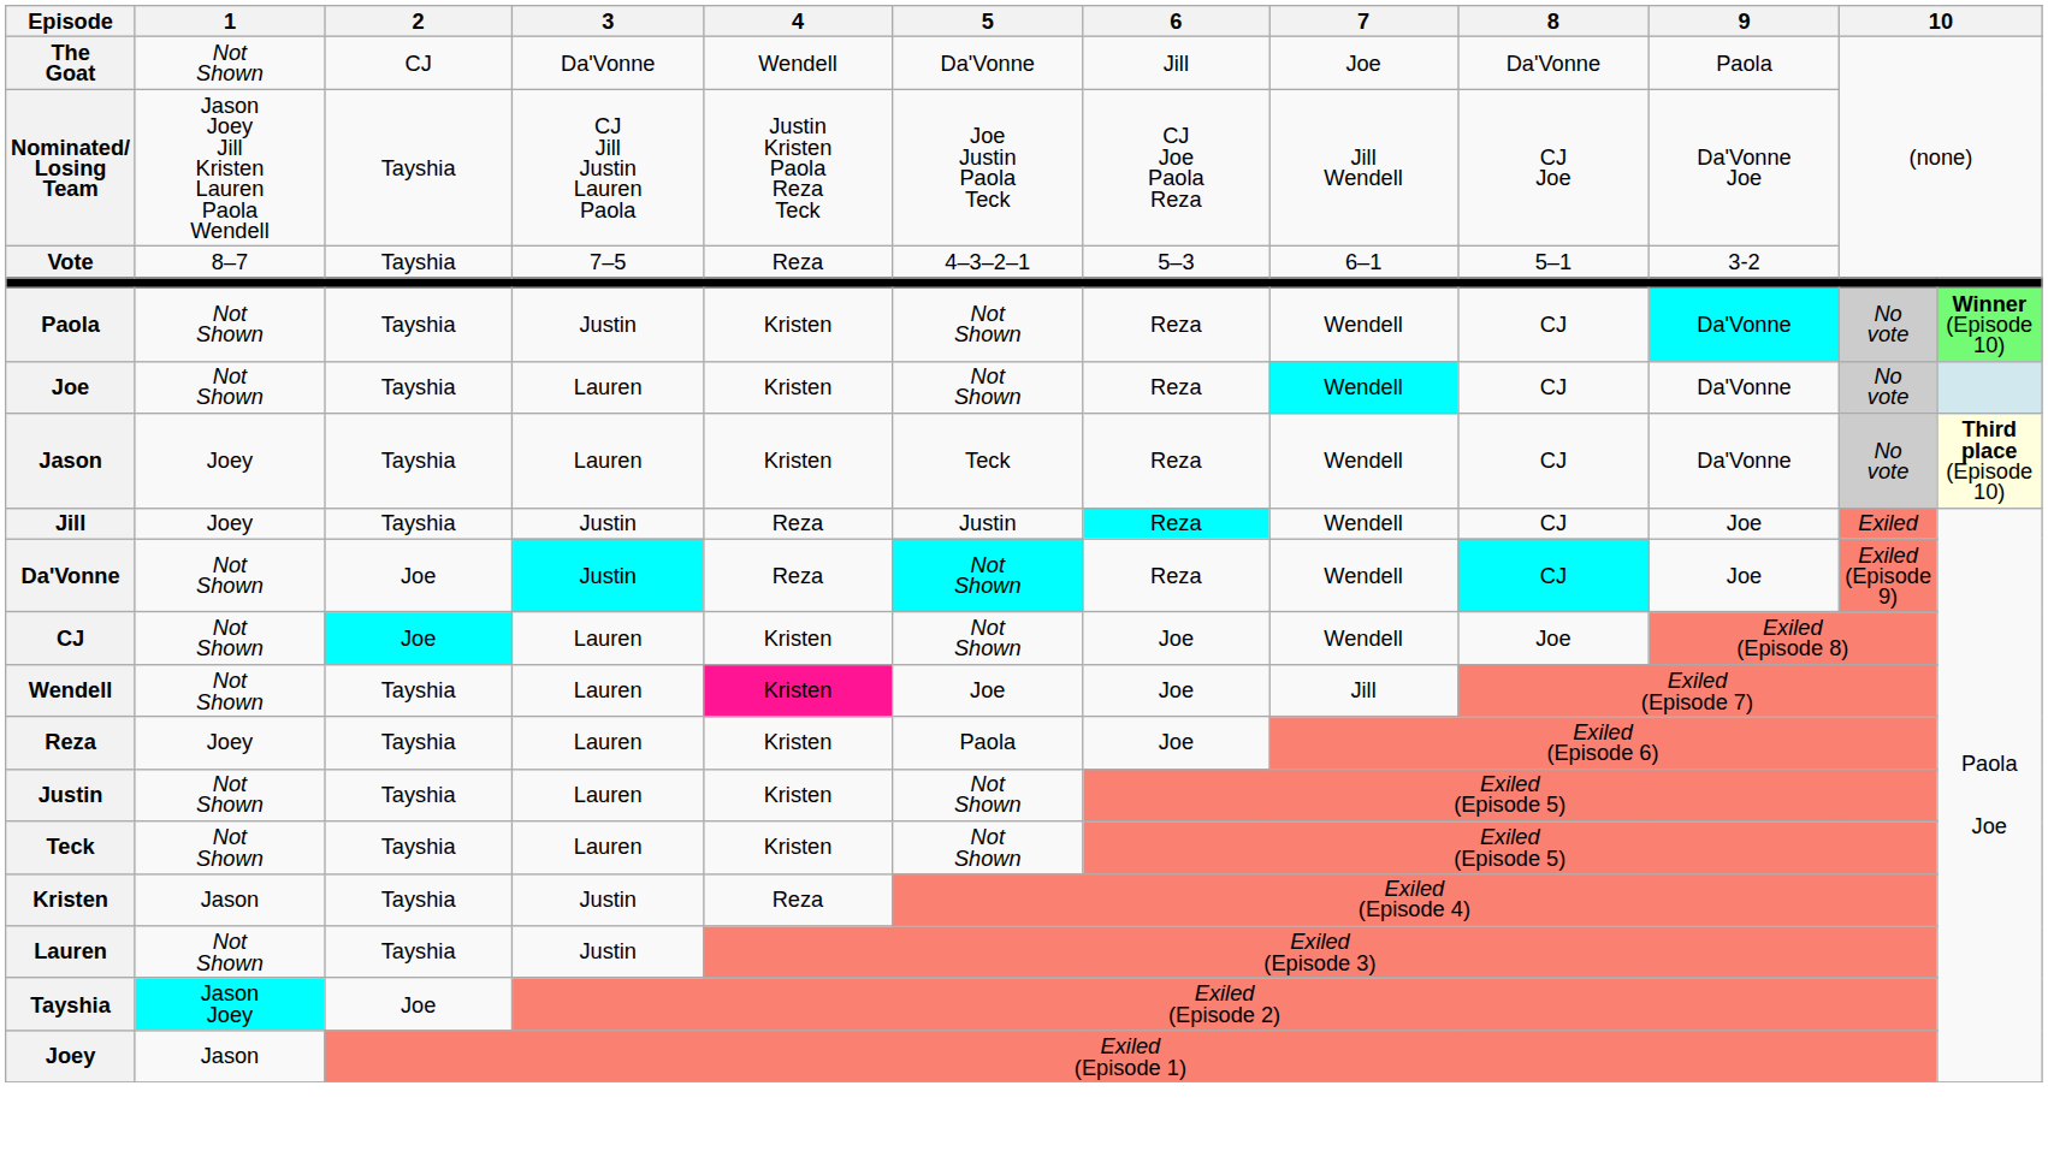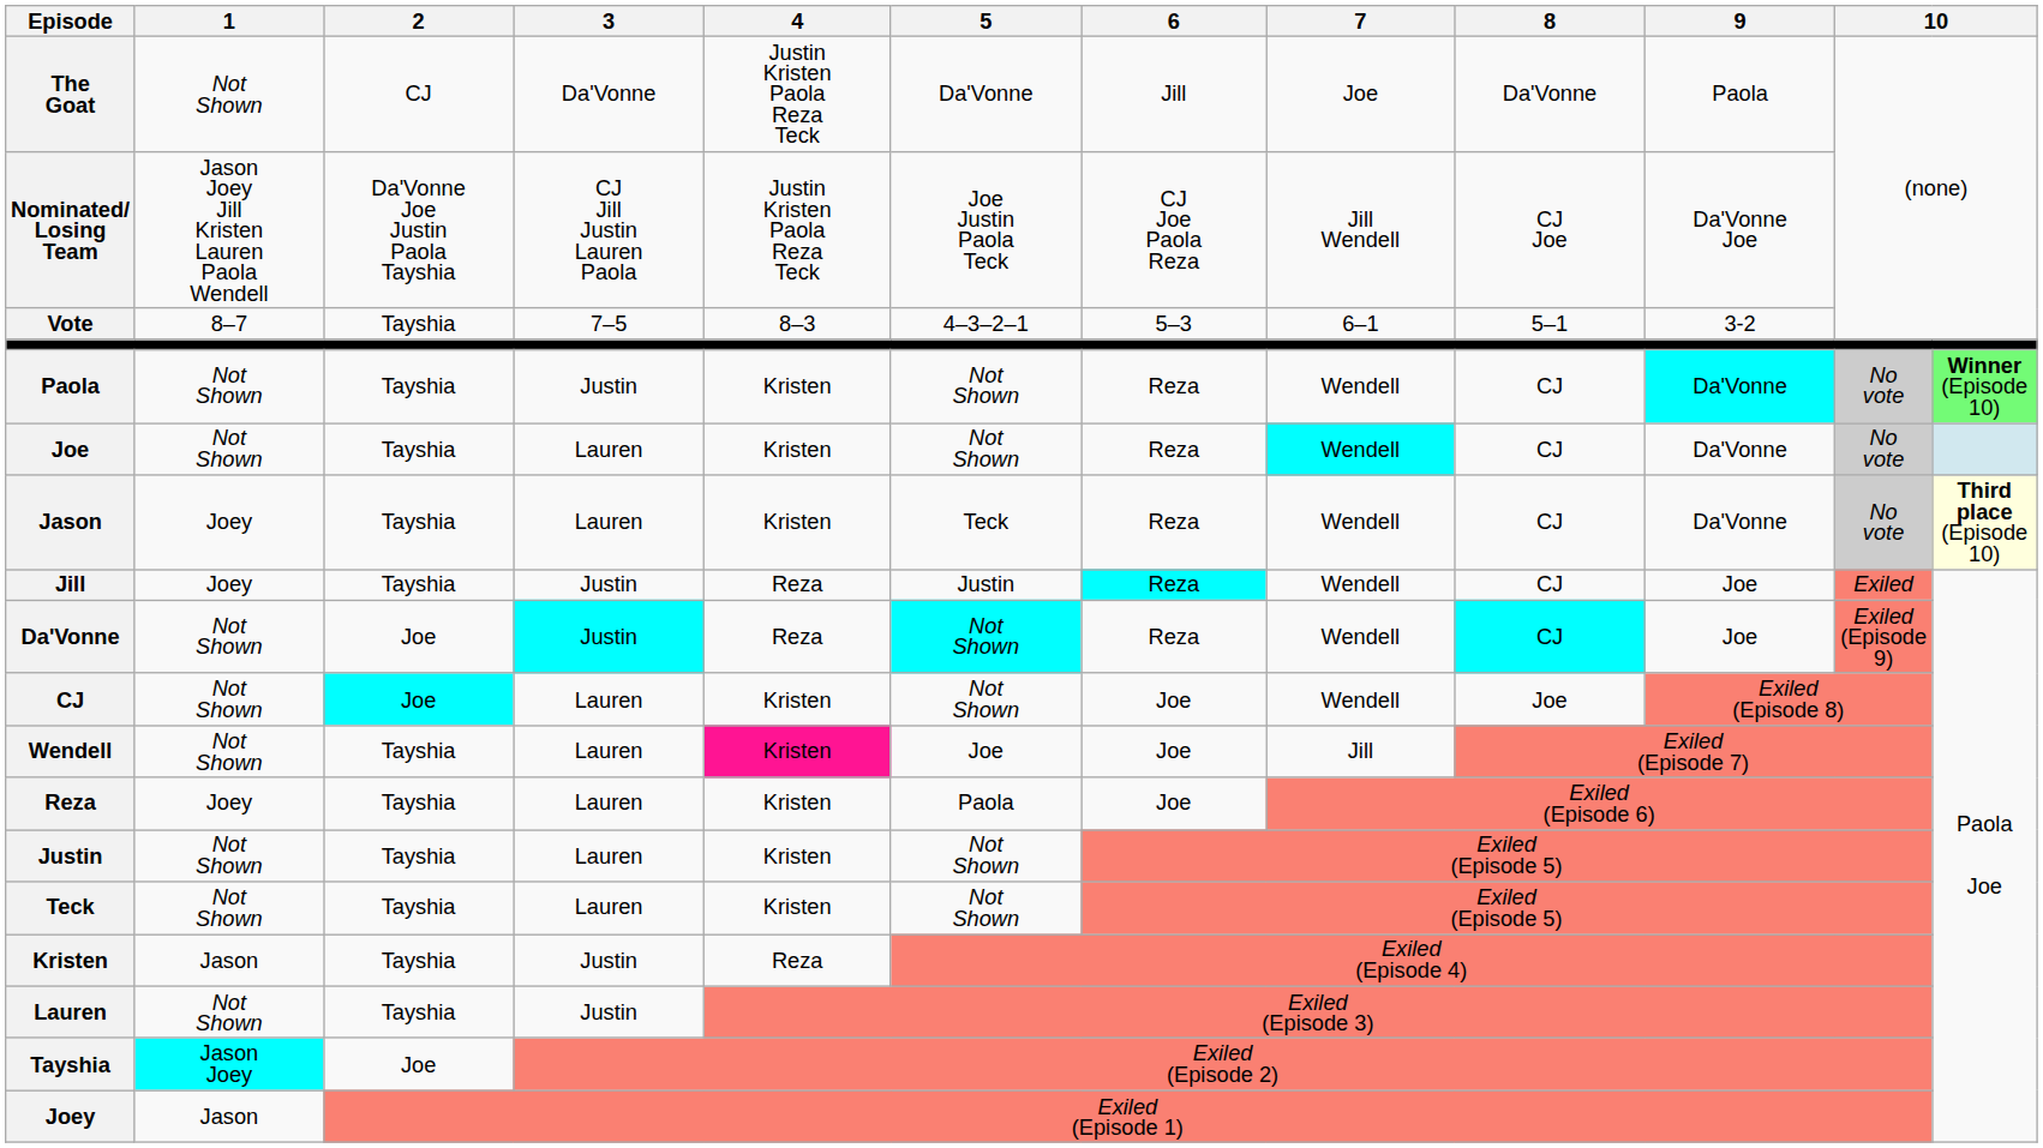 <table class="wikitable" style="text-align:center; line-height:13px; font-size:85%; width:100%;">
 <tr>
 <th>Episode</th>
 <th style="width:10%">1</th>
 <th style="width:10%">2</th>
 <th style="width:10%">3</th>
 <th style="width:10%">4</th>
 <th style="width:10%">5</th>
 <th style="width:10%">6</th>
 <th style="width:10%">7</th>
 <th style="width:10%">8</th>
 <th style="width:10%">9</th>
 <th style="width:10%" colspan="2">10</th>
 </tr>
 <tr>
 <th>The<br>Goat</th>
 <td><em>Not<br>Shown</em></td>
 <td>CJ</td>
 <td>Da'Vonne</td>
-<td>Wendell</td>
+<td>Justin<br>Kristen<br>Paola<br>Reza<br>Teck</td>
 <td>Da'Vonne</td>
 <td>Jill</td>
 <td>Joe</td>
 <td>Da'Vonne</td>
 <td>Paola</td>
 <td colspan="2" rowspan="3">(none)</td>
 </tr>
 <tr>
 <th>Nominated/<br>Losing<br>Team</th>
 <td>Jason<br>Joey<br>Jill<br>Kristen<br>Lauren<br>Paola<br>Wendell</td>
-<td>Tayshia</td>
+<td>Da'Vonne<br>Joe<br>Justin<br>Paola<br>Tayshia</td>
 <td>CJ<br>Jill<br>Justin<br>Lauren<br>Paola</td>
 <td>Justin<br>Kristen<br>Paola<br>Reza<br>Teck</td>
 <td>Joe<br>Justin<br>Paola<br>Teck</td>
 <td>CJ<br>Joe<br>Paola<br>Reza</td>
 <td>Jill<br>Wendell</td>
 <td>CJ<br>Joe</td>
 <td>Da'Vonne<br>Joe</td>
 </tr>
 <tr>
 <th>Vote</th>
 <td>8–7</td>
 <td>Tayshia</td>
 <td>7–5</td>
-<td>Reza</td>
+<td>8–3</td>
 <td nowrap>4–3–2–1</td>
 <td>5–3</td>
 <td>6–1</td>
 <td>5–1</td>
 <td>3-2</td>
 </tr>
 <tr>
 <td colspan="12" bgcolor="black"></td>
 </tr>
 <tr>
 <th>Paola</th>
 <td><em>Not<br>Shown</em></td>
 <td>Tayshia</td>
 <td>Justin</td>
 <td>Kristen</td>
 <td><em>Not<br>Shown</em></td>
 <td>Reza</td>
 <td>Wendell</td>
 <td>CJ</td>
 <td bgcolor="cyan">Da'Vonne</td>
 <td style="background:#ccc"><em>No<br>vote</em></td>
 <td bgcolor="#73FB76"><strong>Winner</strong><br>(Episode 10)</td>
 </tr>
 <tr>
 <th>Joe</th>
 <td><em>Not<br>Shown</em></td>
 <td>Tayshia</td>
 <td>Lauren</td>
 <td>Kristen</td>
 <td><em>Not<br>Shown</em></td>
 <td>Reza</td>
 <td bgcolor="cyan">Wendell</td>
 <td>CJ</td>
 <td>Da'Vonne</td>
 <td style="background:#ccc"><em>No<br>vote</em></td>
 <td bgcolor="#D1E8EF"><br></td>
 </tr>
 <tr>
 <th>Jason</th>
 <td>Joey</td>
 <td>Tayshia</td>
 <td>Lauren</td>
 <td>Kristen</td>
 <td>Teck</td>
 <td>Reza</td>
 <td>Wendell</td>
 <td>CJ</td>
 <td>Da'Vonne</td>
 <td style="background:#ccc"><em>No<br>vote</em></td>
 <td style="background:#ffffdd"><strong>Third place</strong><br>(Episode 10)</td>
 </tr>
 <tr>
 <th>Jill</th>
 <td>Joey</td>
 <td>Tayshia</td>
 <td>Justin</td>
 <td>Reza</td>
 <td>Justin</td>
 <td bgcolor="cyan">Reza</td>
 <td>Wendell</td>
 <td>CJ</td>
 <td>Joe</td>
 <td colspan=1 style="background:salmon;"><em>Exiled</em><br></td>
 <td rowspan=11>Paola<br><br><br>Joe<br></td>
 </tr>
 <tr>
 <th>Da'Vonne</th>
 <td><em>Not<br>Shown</em></td>
 <td>Joe</td>
 <td bgcolor="cyan">Justin</td>
 <td>Reza</td>
 <td bgcolor="cyan"><em>Not<br>Shown</em></td>
 <td>Reza</td>
 <td>Wendell</td>
 <td bgcolor="cyan">CJ</td>
 <td>Joe</td>
 <td colspan=1 style="background:salmon;"><em>Exiled</em><br>(Episode 9)</td>
 </tr>
 <tr>
 <th>CJ</th>
 <td><em>Not<br>Shown</em></td>
 <td bgcolor="cyan">Joe</td>
 <td>Lauren</td>
 <td>Kristen</td>
 <td><em>Not<br>Shown</em></td>
 <td>Joe</td>
 <td>Wendell</td>
 <td>Joe</td>
 <td colspan=2 style="background:salmon;"><em>Exiled</em><br>(Episode 8)</td>
 </tr>
 <tr>
 <th>Wendell</th>
 <td><em>Not<br>Shown</em></td>
 <td>Tayshia</td>
 <td>Lauren</td>
 <td bgcolor="deeppink">Kristen</td>
 <td>Joe</td>
 <td>Joe</td>
 <td>Jill</td>
 <td colspan=3 style="background:salmon;"><em>Exiled</em><br>(Episode 7)</td>
 </tr>
 <tr>
 <th>Reza</th>
 <td>Joey</td>
 <td>Tayshia</td>
 <td>Lauren</td>
 <td>Kristen</td>
 <td>Paola</td>
 <td>Joe</td>
 <td colspan=4 style="background:salmon;"><em>Exiled</em><br>(Episode 6)</td>
 </tr>
 <tr>
 <th>Justin</th>
 <td><em>Not<br>Shown</em></td>
 <td>Tayshia</td>
 <td>Lauren</td>
 <td>Kristen</td>
 <td><em>Not<br>Shown</em></td>
 <td colspan=5 style="background:salmon;"><em>Exiled</em><br>(Episode 5)</td>
 </tr>
 <tr>
 <th>Teck</th>
 <td><em>Not<br>Shown</em></td>
 <td>Tayshia</td>
 <td>Lauren</td>
 <td>Kristen</td>
 <td><em>Not<br>Shown</em></td>
 <td colspan=5 style="background:salmon;"><em>Exiled</em><br>(Episode 5)</td>
 </tr>
 <tr>
 <th>Kristen</th>
 <td>Jason</td>
 <td>Tayshia</td>
 <td>Justin</td>
 <td>Reza</td>
 <td colspan=6 style="background:salmon;"><em>Exiled</em><br>(Episode 4)</td>
 </tr>
 <tr>
 <th>Lauren</th>
 <td><em>Not<br>Shown</em></td>
 <td>Tayshia</td>
 <td>Justin</td>
 <td colspan=7 style="background:salmon;"><em>Exiled</em><br>(Episode 3)</td>
 </tr>
 <tr>
 <th>Tayshia</th>
 <td bgcolor="cyan">Jason<br>Joey</td>
 <td>Joe</td>
 <td colspan=8 style="background:salmon;"><em>Exiled</em><br>(Episode 2)</td>
 </tr>
 <tr>
 <th>Joey</th>
 <td>Jason</td>
 <td colspan=9 style="background:salmon;"><em>Exiled</em><br>(Episode 1)</td>
 </tr>
 </table>
